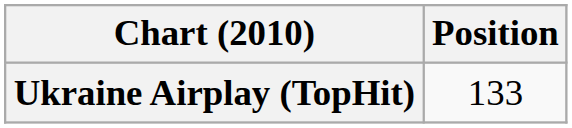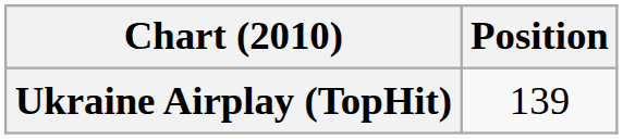 <table class="wikitable plainrowheaders" style="text-align:center">
 <tr>
 <th>Chart (2010)</th>
 <th>Position</th>
 </tr>
 <tr>
 <th scope="row">Ukraine Airplay (TopHit)</th>
-<td>133</td>
+<td>139</td>
 </tr>
 </table>
